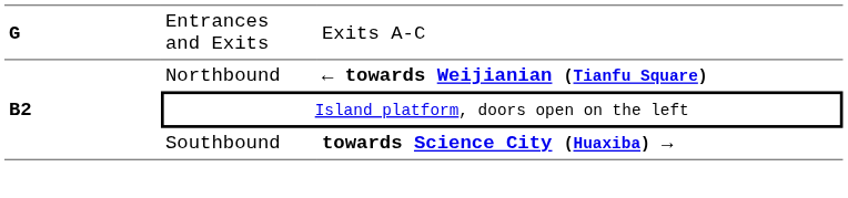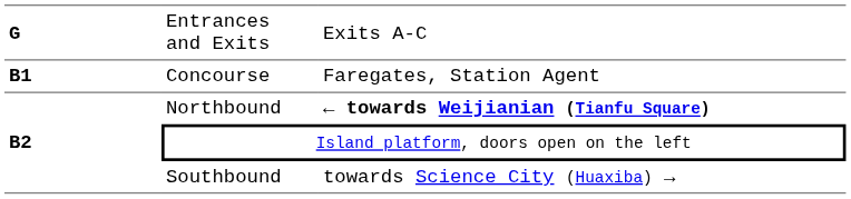 <table cellspacing=0 cellpadding=3>
 <tr>
 <td style="border-top:solid 1px gray;border-bottom:solid 1px gray;" width=100><strong>G</strong></td>
 <td style="border-top:solid 1px gray;border-bottom:solid 1px gray;" width=100>Entrances and Exits</td>
 <td style="border-top:solid 1px gray;border-bottom:solid 1px gray;" width=350>Exits A-C</td>
+</tr>
+<tr>
+<td style="border-bottom:solid 1px gray;"><strong>B1</strong></td>
+<td style="border-bottom:solid 1px gray;">Concourse</td>
+<td style="border-bottom:solid 1px gray;">Faregates, Station Agent</td>
 </tr>
 <tr>
 <td style="border-bottom:solid 1px gray;" rowspan=3><strong>B2</strong></td>
 <td>Northbound</td>
 <td><strong>←  towards <a href='#'>Weijianian</a> <small>(<a href='#'>Tianfu Square</a>)</small></strong></td>
 </tr>
 <tr>
 <td style="border-right:solid 2px black;border-left:solid 2px black;border-top:solid 2px black;border-bottom:solid 2px black;text-align:center;" colspan=2><small><a href='#'>Island platform</a>, doors open on the left</small></td>
 </tr>
 <tr>
 <td style="border-bottom:solid 1px gray;">Southbound</td>
-<td style="border-bottom:solid 1px gray;"><strong>  towards <a href='#'>Science City</a> <small>(<a href='#'>Huaxiba</a>)</small> →</strong></td>
+<td style="border-bottom:solid 1px gray;">  towards <a href='#'>Science City</a> <small>(<a href='#'>Huaxiba</a>)</small> →</td>
 </tr>
 </table>
